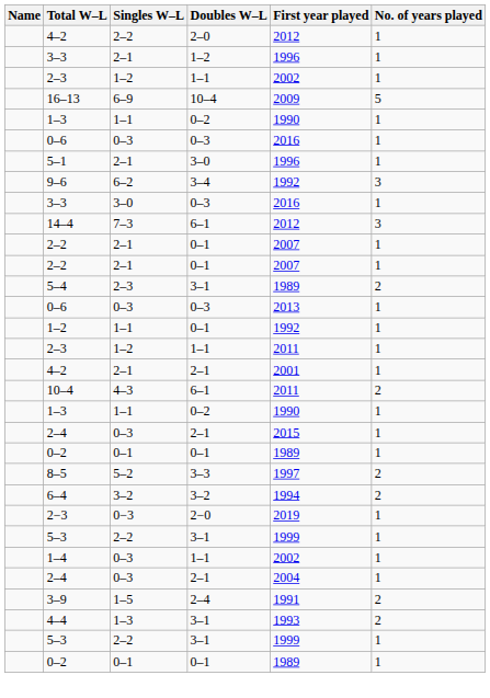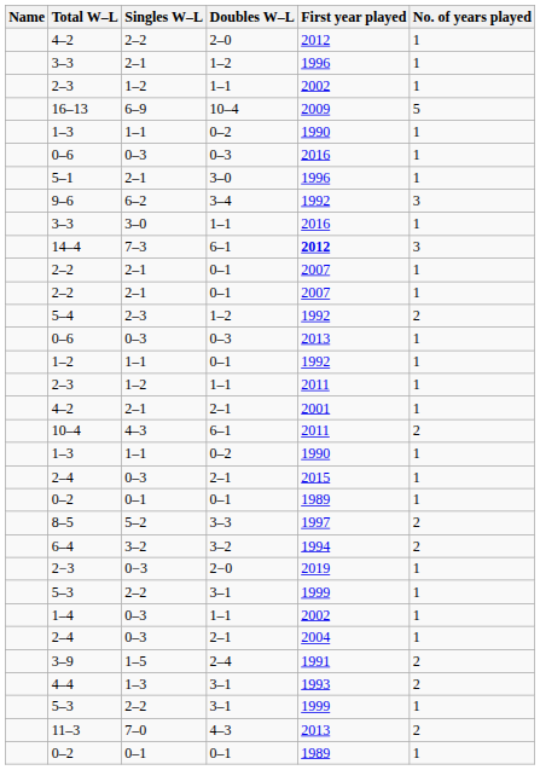 <table class="sortable wikitable">
 <tr>
 <th>Name</th>
 <th>Total W–L</th>
 <th>Singles W–L</th>
 <th>Doubles W–L</th>
 <th>First year played</th>
 <th>No. of years played</th>
 </tr>
 <tr>
 <td></td>
 <td>4–2</td>
 <td>2–2</td>
 <td>2–0</td>
 <td><a href='#'>2012</a></td>
 <td>1</td>
 </tr>
 <tr>
 <td></td>
 <td>3–3</td>
 <td>2–1</td>
 <td>1–2</td>
 <td><a href='#'>1996</a></td>
 <td>1</td>
 </tr>
 <tr>
 <td></td>
 <td>2–3</td>
 <td>1–2</td>
 <td>1–1</td>
 <td><a href='#'>2002</a></td>
 <td>1</td>
 </tr>
 <tr>
 <td><strong></strong></td>
 <td>16–13</td>
 <td>6–9</td>
 <td>10–4</td>
 <td><a href='#'>2009</a></td>
 <td>5</td>
 </tr>
 <tr>
 <td></td>
 <td>1–3</td>
 <td>1–1</td>
 <td>0–2</td>
 <td><a href='#'>1990</a></td>
 <td>1</td>
 </tr>
 <tr>
 <td></td>
 <td>0–6</td>
 <td>0–3</td>
 <td>0–3</td>
 <td><a href='#'>2016</a></td>
 <td>1</td>
 </tr>
 <tr>
 <td></td>
 <td>5–1</td>
 <td>2–1</td>
 <td>3–0</td>
 <td><a href='#'>1996</a></td>
 <td>1</td>
 </tr>
 <tr>
 <td></td>
 <td>9–6</td>
 <td>6–2</td>
 <td>3–4</td>
 <td><a href='#'>1992</a></td>
 <td>3</td>
 </tr>
 <tr>
 <td></td>
 <td>3–3</td>
 <td>3–0</td>
-<td>0–3</td>
+<td>1–1</td>
 <td><a href='#'>2016</a></td>
 <td>1</td>
 </tr>
 <tr>
 <td><strong></strong></td>
 <td>14–4</td>
 <td>7–3</td>
 <td>6–1</td>
-<td><a href='#'>2012</a></td>
+<td><strong><a href='#'>2012</a></strong></td>
 <td>3</td>
 </tr>
 <tr>
 <td></td>
 <td>2–2</td>
 <td>2–1</td>
 <td>0–1</td>
 <td><a href='#'>2007</a></td>
 <td>1</td>
 </tr>
 <tr>
 <td></td>
 <td>2–2</td>
 <td>2–1</td>
 <td>0–1</td>
 <td><a href='#'>2007</a></td>
 <td>1</td>
 </tr>
 <tr>
 <td></td>
 <td>5–4</td>
 <td>2–3</td>
-<td>3–1</td>
-<td><a href='#'>1989</a></td>
+<td>1–2</td>
+<td><a href='#'>1992</a></td>
 <td>2</td>
 </tr>
 <tr>
 <td></td>
 <td>0–6</td>
 <td>0–3</td>
 <td>0–3</td>
 <td><a href='#'>2013</a></td>
 <td>1</td>
 </tr>
 <tr>
 <td></td>
 <td>1–2</td>
 <td>1–1</td>
 <td>0–1</td>
 <td><a href='#'>1992</a></td>
 <td>1</td>
 </tr>
 <tr>
 <td></td>
 <td>2–3</td>
 <td>1–2</td>
 <td>1–1</td>
 <td><a href='#'>2011</a></td>
 <td>1</td>
 </tr>
 <tr>
 <td></td>
 <td>4–2</td>
 <td>2–1</td>
 <td>2–1</td>
 <td><a href='#'>2001</a></td>
 <td>1</td>
 </tr>
 <tr>
 <td><strong></strong></td>
 <td>10–4</td>
 <td>4–3</td>
 <td>6–1</td>
 <td><a href='#'>2011</a></td>
 <td>2</td>
 </tr>
 <tr>
 <td></td>
 <td>1–3</td>
 <td>1–1</td>
 <td>0–2</td>
 <td><a href='#'>1990</a></td>
 <td>1</td>
 </tr>
 <tr>
 <td></td>
 <td>2–4</td>
 <td>0–3</td>
 <td>2–1</td>
 <td><a href='#'>2015</a></td>
 <td>1</td>
 </tr>
 <tr>
 <td></td>
 <td>0–2</td>
 <td>0–1</td>
 <td>0–1</td>
 <td><a href='#'>1989</a></td>
 <td>1</td>
 </tr>
 <tr>
 <td></td>
 <td>8–5</td>
 <td>5–2</td>
 <td>3–3</td>
 <td><a href='#'>1997</a></td>
 <td>2</td>
 </tr>
 <tr>
 <td></td>
 <td>6–4</td>
 <td>3–2</td>
 <td>3–2</td>
 <td><a href='#'>1994</a></td>
 <td>2</td>
 </tr>
 <tr>
 <td></td>
 <td>2−3</td>
 <td>0−3</td>
 <td>2−0</td>
 <td><a href='#'>2019</a></td>
 <td>1</td>
 </tr>
 <tr>
 <td></td>
 <td>5–3</td>
 <td>2–2</td>
 <td>3–1</td>
 <td><a href='#'>1999</a></td>
 <td>1</td>
 </tr>
 <tr>
 <td></td>
 <td>1–4</td>
 <td>0–3</td>
 <td>1–1</td>
 <td><a href='#'>2002</a></td>
 <td>1</td>
 </tr>
 <tr>
 <td></td>
 <td>2–4</td>
 <td>0–3</td>
 <td>2–1</td>
 <td><a href='#'>2004</a></td>
 <td>1</td>
 </tr>
 <tr>
 <td></td>
 <td>3–9</td>
 <td>1–5</td>
 <td>2–4</td>
 <td><a href='#'>1991</a></td>
 <td>2</td>
 </tr>
 <tr>
 <td></td>
 <td>4–4</td>
 <td>1–3</td>
 <td>3–1</td>
 <td><a href='#'>1993</a></td>
 <td>2</td>
 </tr>
 <tr>
 <td></td>
 <td>5–3</td>
 <td>2–2</td>
 <td>3–1</td>
 <td><a href='#'>1999</a></td>
 <td>1</td>
 </tr>
 <tr>
+<td><strong></strong></td>
+<td>11–3</td>
+<td>7–0</td>
+<td>4–3</td>
+<td><a href='#'>2013</a></td>
+<td>2</td>
+</tr>
+<tr>
 <td></td>
 <td>0–2</td>
 <td>0–1</td>
 <td>0–1</td>
 <td><a href='#'>1989</a></td>
 <td>1</td>
 </tr>
 </table>
